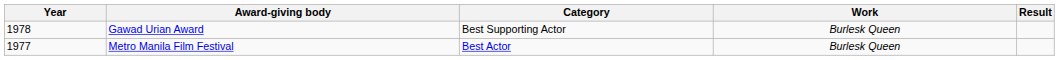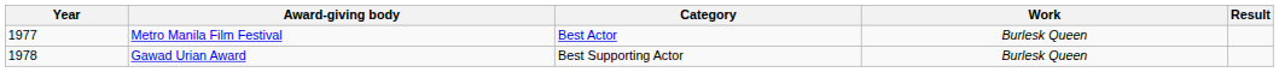 <table | class="wikitable">
 <tr>
 <th width="10%">Year</th>
 <th width="35%">Award-giving body</th>
 <th width="25%">Category</th>
 <th width="30%">Work</th>
 <th width="10%">Result</th>
 </tr>
 <tr>
+<td>1977</td>
+<td align="left"><a href='#'>Metro Manila Film Festival</a></td>
+<td align="left"><a href='#'>Best Actor</a></td>
+<td align="center"><em>Burlesk Queen</em></td>
+<td></td>
+</tr>
+<tr>
 <td>1978</td>
 <td align="left"><a href='#'>Gawad Urian Award</a></td>
 <td align="left">Best Supporting Actor</td>
 <td align="center"><em>Burlesk Queen</em></td>
 <td></td>
 </tr>
-<tr>
-<td>1977</td>
-<td align="left"><a href='#'>Metro Manila Film Festival</a></td>
-<td align="left"><a href='#'>Best Actor</a></td>
-<td align="center"><em>Burlesk Queen</em></td>
-<td></td>
-</tr>
 </table>
